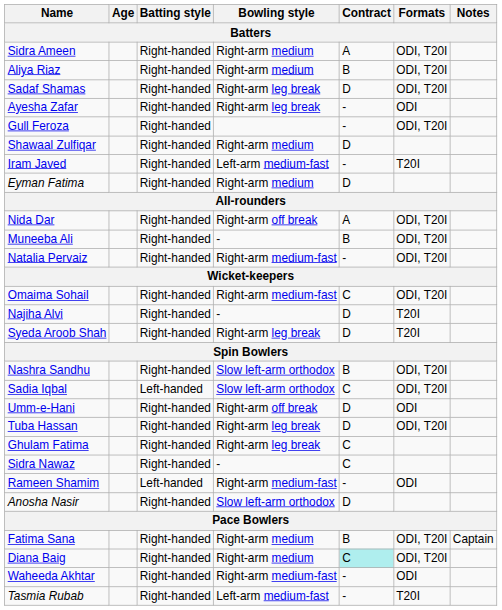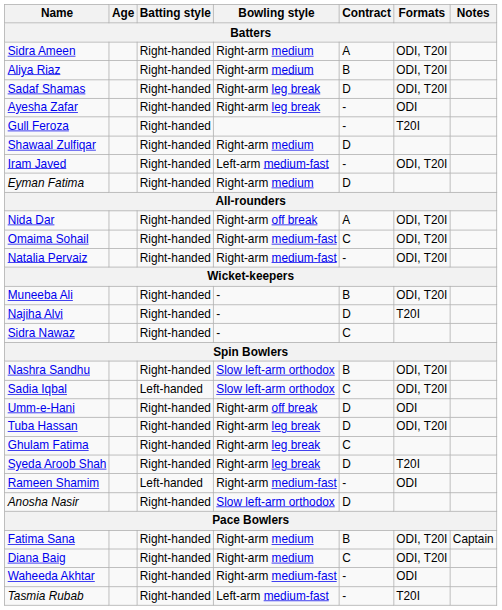 <table class="wikitable" style="margin: 1em auto 1em auto">
 <tr>
 <th>Name</th>
 <th>Age</th>
 <th>Batting style</th>
 <th>Bowling style</th>
 <th>Contract</th>
 <th>Formats</th>
 <th>Notes</th>
 </tr>
 <tr>
 <th colspan="7">Batters</th>
 </tr>
 <tr>
 <td><a href='#'>Sidra Ameen</a></td>
 <td></td>
 <td>Right-handed</td>
 <td>Right-arm <a href='#'>medium</a></td>
 <td>A</td>
 <td>ODI, T20I</td>
 <td></td>
 </tr>
 <tr>
 <td><a href='#'>Aliya Riaz</a></td>
 <td></td>
 <td>Right-handed</td>
 <td>Right-arm <a href='#'>medium</a></td>
 <td>B</td>
 <td>ODI, T20I</td>
 <td></td>
 </tr>
 <tr>
 <td><a href='#'>Sadaf Shamas</a></td>
 <td></td>
 <td>Right-handed</td>
 <td>Right-arm <a href='#'>leg break</a></td>
 <td>D</td>
 <td>ODI, T20I</td>
 <td></td>
 </tr>
 <tr>
 <td><a href='#'>Ayesha Zafar</a></td>
 <td></td>
 <td>Right-handed</td>
 <td>Right-arm <a href='#'>leg break</a></td>
 <td>-</td>
 <td>ODI</td>
 <td></td>
 </tr>
 <tr>
 <td><a href='#'>Gull Feroza</a></td>
 <td></td>
 <td>Right-handed</td>
 <td></td>
 <td>-</td>
-<td>ODI, T20I</td>
+<td>T20I</td>
 <td></td>
 </tr>
 <tr>
 <td><a href='#'>Shawaal Zulfiqar</a></td>
 <td></td>
 <td>Right-handed</td>
 <td>Right-arm <a href='#'>medium</a></td>
 <td>D</td>
 <td></td>
 <td></td>
 </tr>
 <tr>
 <td><a href='#'>Iram Javed</a></td>
 <td></td>
 <td>Right-handed</td>
 <td>Left-arm <a href='#'>medium-fast</a></td>
 <td>-</td>
-<td>T20I</td>
+<td>ODI, T20I</td>
 <td></td>
 </tr>
 <tr>
 <td><em>Eyman Fatima</em></td>
 <td></td>
 <td>Right-handed</td>
 <td>Right-arm <a href='#'>medium</a></td>
 <td>D</td>
 <td></td>
 <td></td>
 </tr>
 <tr>
 <th colspan="7">All-rounders</th>
 </tr>
 <tr>
 <td><a href='#'>Nida Dar</a></td>
 <td></td>
 <td>Right-handed</td>
 <td>Right-arm <a href='#'>off break</a></td>
 <td>A</td>
 <td>ODI, T20I</td>
 <td></td>
 </tr>
 <tr>
-<td><a href='#'>Muneeba Ali</a></td>
+<td><a href='#'>Omaima Sohail</a></td>
 <td></td>
 <td>Right-handed</td>
-<td>-</td>
-<td>B</td>
+<td>Right-arm <a href='#'>medium-fast</a></td>
+<td>C</td>
 <td>ODI, T20I</td>
 <td></td>
 </tr>
 <tr>
 <td><a href='#'>Natalia Pervaiz</a></td>
 <td></td>
 <td>Right-handed</td>
 <td>Right-arm <a href='#'>medium-fast</a></td>
 <td>-</td>
 <td>ODI, T20I</td>
 <td></td>
 </tr>
 <tr>
 <th colspan="7">Wicket-keepers</th>
 </tr>
 <tr>
-<td><a href='#'>Omaima Sohail</a></td>
+<td><a href='#'>Muneeba Ali</a></td>
 <td></td>
 <td>Right-handed</td>
-<td>Right-arm <a href='#'>medium-fast</a></td>
-<td>C</td>
+<td>-</td>
+<td>B</td>
 <td>ODI, T20I</td>
 <td></td>
 </tr>
 <tr>
 <td><a href='#'>Najiha Alvi</a></td>
 <td></td>
 <td>Right-handed</td>
 <td>-</td>
 <td>D</td>
 <td>T20I</td>
 <td></td>
 </tr>
 <tr>
-<td><a href='#'>Syeda Aroob Shah</a></td>
+<td><a href='#'>Sidra Nawaz</a></td>
 <td></td>
 <td>Right-handed</td>
-<td>Right-arm <a href='#'>leg break</a></td>
-<td>D</td>
-<td>T20I</td>
+<td>-</td>
+<td>C</td>
+<td></td>
 <td></td>
 </tr>
 <tr>
 <th colspan="7">Spin Bowlers</th>
 </tr>
 <tr>
 <td><a href='#'>Nashra Sandhu</a></td>
 <td></td>
 <td>Right-handed</td>
 <td><a href='#'>Slow left-arm orthodox</a></td>
 <td>B</td>
 <td>ODI, T20I</td>
 <td></td>
 </tr>
 <tr>
 <td><a href='#'>Sadia Iqbal</a></td>
 <td></td>
 <td>Left-handed</td>
 <td><a href='#'>Slow left-arm orthodox</a></td>
 <td>C</td>
 <td>ODI, T20I</td>
 <td></td>
 </tr>
 <tr>
 <td><a href='#'>Umm-e-Hani</a></td>
 <td></td>
 <td>Right-handed</td>
 <td>Right-arm <a href='#'>off break</a></td>
 <td>D</td>
 <td>ODI</td>
 <td></td>
 </tr>
 <tr>
 <td><a href='#'>Tuba Hassan</a></td>
 <td></td>
 <td>Right-handed</td>
 <td>Right-arm <a href='#'>leg break</a></td>
 <td>D</td>
 <td>ODI, T20I</td>
 <td></td>
 </tr>
 <tr>
 <td><a href='#'>Ghulam Fatima</a></td>
 <td></td>
 <td>Right-handed</td>
 <td>Right-arm <a href='#'>leg break</a></td>
 <td>C</td>
 <td></td>
 <td></td>
 </tr>
 <tr>
-<td><a href='#'>Sidra Nawaz</a></td>
+<td><a href='#'>Syeda Aroob Shah</a></td>
 <td></td>
 <td>Right-handed</td>
-<td>-</td>
-<td>C</td>
-<td></td>
+<td>Right-arm <a href='#'>leg break</a></td>
+<td>D</td>
+<td>T20I</td>
 <td></td>
 </tr>
 <tr>
 <td><a href='#'>Rameen Shamim</a></td>
 <td></td>
 <td>Left-handed</td>
 <td>Right-arm <a href='#'>medium-fast</a></td>
 <td>-</td>
 <td>ODI</td>
 <td></td>
 </tr>
 <tr>
 <td><em>Anosha Nasir</em></td>
 <td></td>
 <td>Right-handed</td>
 <td><a href='#'>Slow left-arm orthodox</a></td>
 <td>D</td>
 <td></td>
 <td></td>
 </tr>
 <tr>
 <th colspan="7">Pace Bowlers</th>
 </tr>
 <tr>
 <td><a href='#'>Fatima Sana</a></td>
 <td></td>
 <td>Right-handed</td>
 <td>Right-arm <a href='#'>medium</a></td>
 <td>B</td>
 <td>ODI, T20I</td>
 <td>Captain</td>
 </tr>
 <tr>
 <td><a href='#'>Diana Baig</a></td>
 <td></td>
 <td>Right-handed</td>
 <td>Right-arm <a href='#'>medium</a></td>
-<td style="background: paleturquoise;">C</td>
+<td>C</td>
 <td>ODI, T20I</td>
 <td></td>
 </tr>
 <tr>
 <td><a href='#'>Waheeda Akhtar</a></td>
 <td></td>
 <td>Right-handed</td>
 <td>Right-arm <a href='#'>medium-fast</a></td>
 <td>-</td>
 <td>ODI</td>
 <td></td>
 </tr>
 <tr>
 <td><em>Tasmia Rubab</em></td>
 <td></td>
 <td>Right-handed</td>
 <td>Left-arm <a href='#'>medium-fast</a></td>
 <td>-</td>
 <td>T20I</td>
 <td></td>
 </tr>
 </table>
